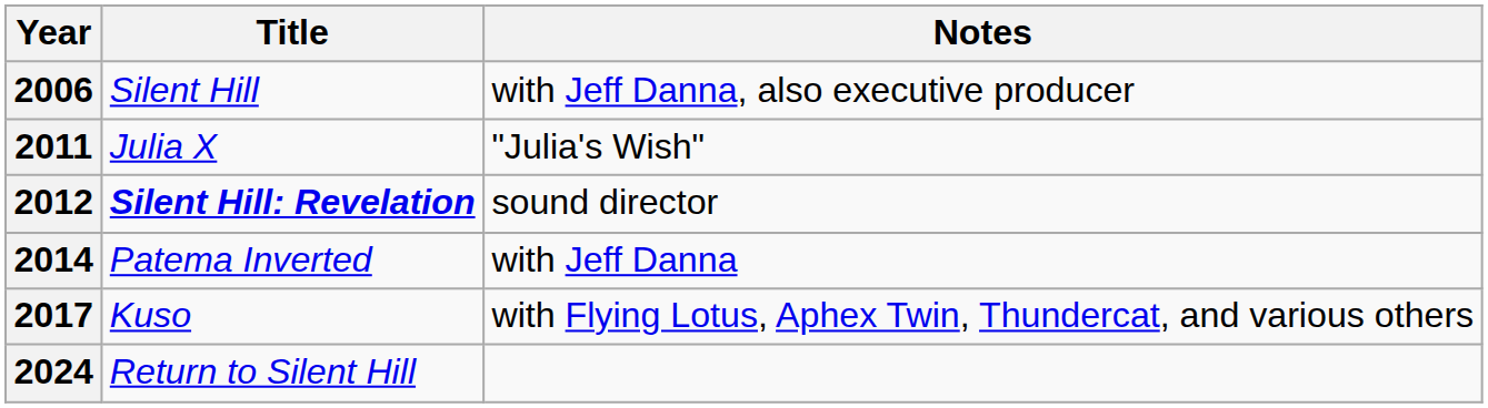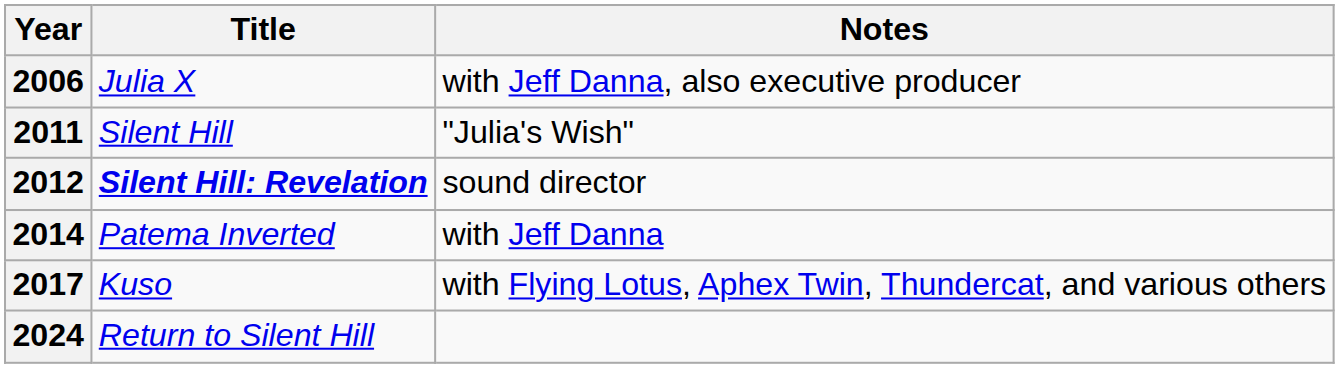 <table class="wikitable sortable">
 <tr>
 <th>Year</th>
 <th>Title</th>
 <th class="unsortable">Notes</th>
 </tr>
 <tr>
 <th>2006</th>
-<td><em><a href='#'>Silent Hill</a></em></td>
+<td><em><a href='#'>Julia X</a></em></td>
 <td>with <a href='#'>Jeff Danna</a>, also executive producer</td>
 </tr>
 <tr>
 <th>2011</th>
-<td><em><a href='#'>Julia X</a></em></td>
+<td><em><a href='#'>Silent Hill</a></em></td>
 <td>"Julia's Wish"</td>
 </tr>
 <tr>
 <th>2012</th>
 <td><strong><em><a href='#'>Silent Hill: Revelation</a></em></strong></td>
 <td>sound director</td>
 </tr>
 <tr>
 <th>2014</th>
 <td><em><a href='#'>Patema Inverted</a></em></td>
 <td>with <a href='#'>Jeff Danna</a></td>
 </tr>
 <tr>
 <th>2017</th>
 <td><em><a href='#'>Kuso</a></em></td>
 <td>with <a href='#'>Flying Lotus</a>, <a href='#'>Aphex Twin</a>, <a href='#'>Thundercat</a>, and various others</td>
 </tr>
 <tr>
 <th>2024</th>
 <td><em><a href='#'>Return to Silent Hill</a></em></td>
 <td></td>
 </tr>
 </table>
